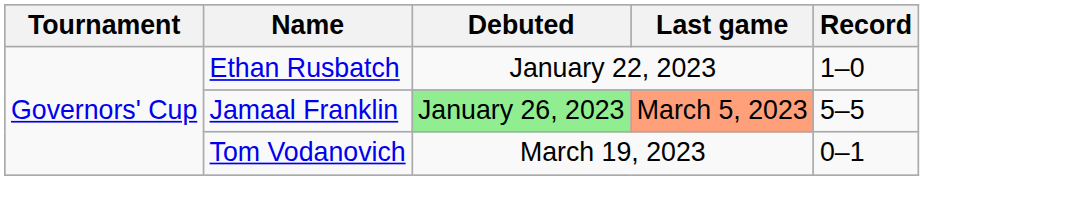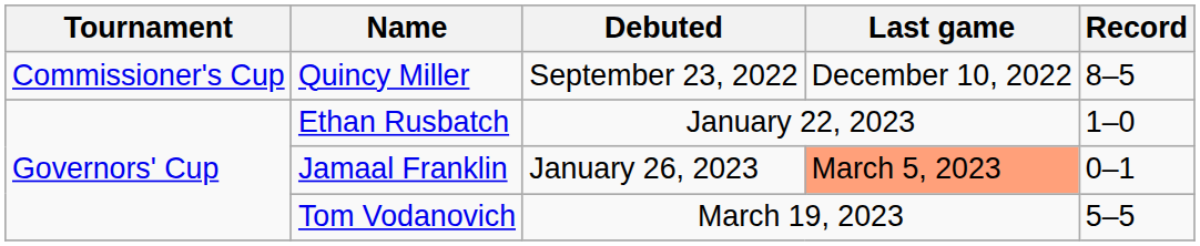 <table class="wikitable">
 <tr>
 <th>Tournament</th>
 <th>Name</th>
 <th>Debuted</th>
 <th>Last game</th>
 <th>Record</th>
 </tr>
 <tr>
+<td><a href='#'>Commissioner's Cup</a></td>
+<td><a href='#'>Quincy Miller</a></td>
+<td>September 23, 2022 </td>
+<td>December 10, 2022 </td>
+<td>8–5</td>
+</tr>
+<tr>
 <td rowspan=3><a href='#'>Governors' Cup</a></td>
 <td><a href='#'>Ethan Rusbatch</a></td>
 <td colspan="2" align=center>January 22, 2023 </td>
 <td>1–0</td>
 </tr>
 <tr>
 <td><a href='#'>Jamaal Franklin</a></td>
-<td style="background: lightgreen;">January 26, 2023 </td>
+<td>January 26, 2023 </td>
 <td style="background: lightsalmon;">March 5, 2023 </td>
-<td>5–5</td>
+<td>0–1</td>
 </tr>
 <tr>
 <td><a href='#'>Tom Vodanovich</a></td>
 <td colspan="2" align=center>March 19, 2023 </td>
-<td>0–1</td>
+<td>5–5</td>
 </tr>
 </table>
